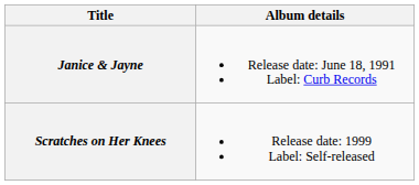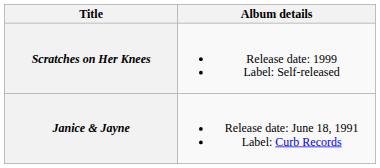 <table class="wikitable plainrowheaders" style="text-align:center;">
 <tr>
 <th style="width:14em;">Title</th>
 <th style="width:16em;">Album details</th>
 </tr>
 <tr>
+<th scope="row"><em>Scratches on Her Knees</em></th>
+<td><br><ul><li>Release date: 1999</li><li>Label: Self-released</li></ul></td>
+</tr>
+<tr>
 <th scope="row"><em>Janice & Jayne</em></th>
 <td><br><ul><li>Release date: June 18, 1991</li><li>Label: <a href='#'>Curb Records</a></li></ul></td>
 </tr>
-<tr>
-<th scope="row"><em>Scratches on Her Knees</em></th>
-<td><br><ul><li>Release date: 1999</li><li>Label: Self-released</li></ul></td>
-</tr>
 </table>
